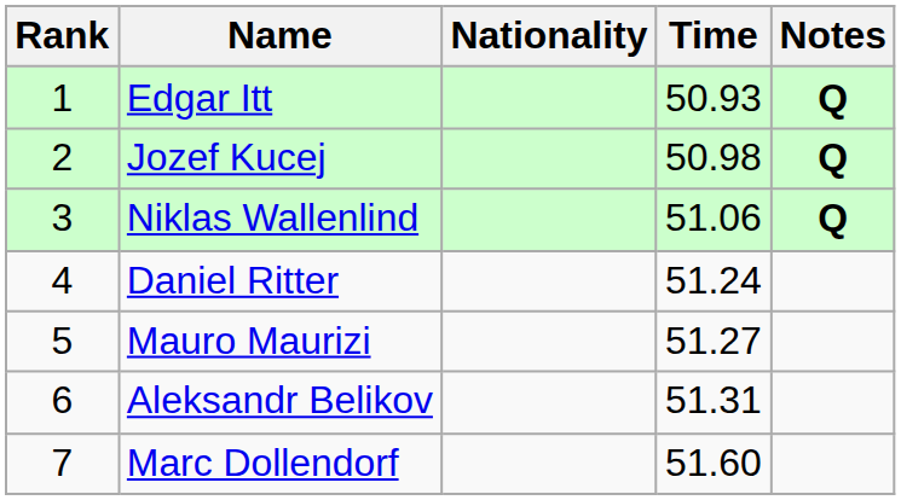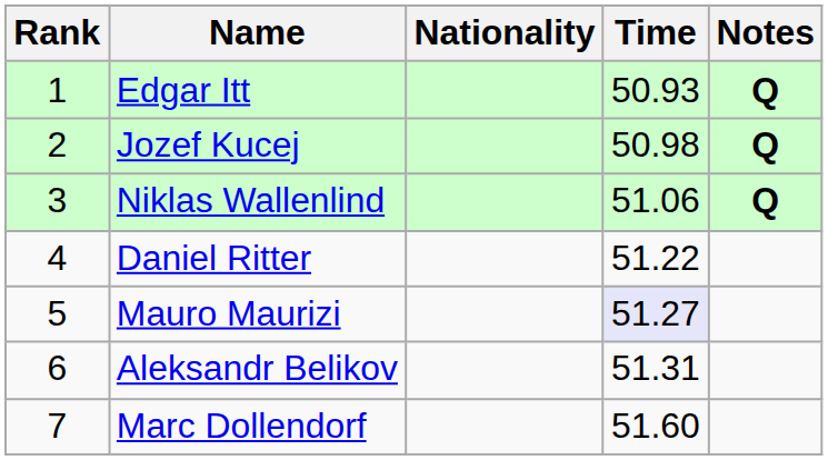 <table class="wikitable sortable" style="text-align:center">
 <tr>
 <th>Rank</th>
 <th>Name</th>
 <th>Nationality</th>
 <th>Time</th>
 <th>Notes</th>
 </tr>
 <tr bgcolor=ccffcc>
 <td>1</td>
 <td align=left><a href='#'>Edgar Itt</a></td>
 <td align=left></td>
 <td>50.93</td>
 <td><strong>Q</strong></td>
 </tr>
 <tr bgcolor=ccffcc>
 <td>2</td>
 <td align=left><a href='#'>Jozef Kucej</a></td>
 <td align=left></td>
 <td>50.98</td>
 <td><strong>Q</strong></td>
 </tr>
 <tr bgcolor=ccffcc>
 <td>3</td>
 <td align=left><a href='#'>Niklas Wallenlind</a></td>
 <td align=left></td>
 <td>51.06</td>
 <td><strong>Q</strong></td>
 </tr>
 <tr>
 <td>4</td>
 <td align=left><a href='#'>Daniel Ritter</a></td>
 <td align=left></td>
-<td>51.24</td>
+<td>51.22</td>
 <td></td>
 </tr>
 <tr>
 <td>5</td>
 <td align=left><a href='#'>Mauro Maurizi</a></td>
 <td align=left></td>
-<td>51.27</td>
+<td style="background: lavender;">51.27</td>
 <td></td>
 </tr>
 <tr>
 <td>6</td>
 <td align=left><a href='#'>Aleksandr Belikov</a></td>
 <td align=left></td>
 <td>51.31</td>
 <td></td>
 </tr>
 <tr>
 <td>7</td>
 <td align=left><a href='#'>Marc Dollendorf</a></td>
 <td align=left></td>
 <td>51.60</td>
 <td></td>
 </tr>
 </table>
